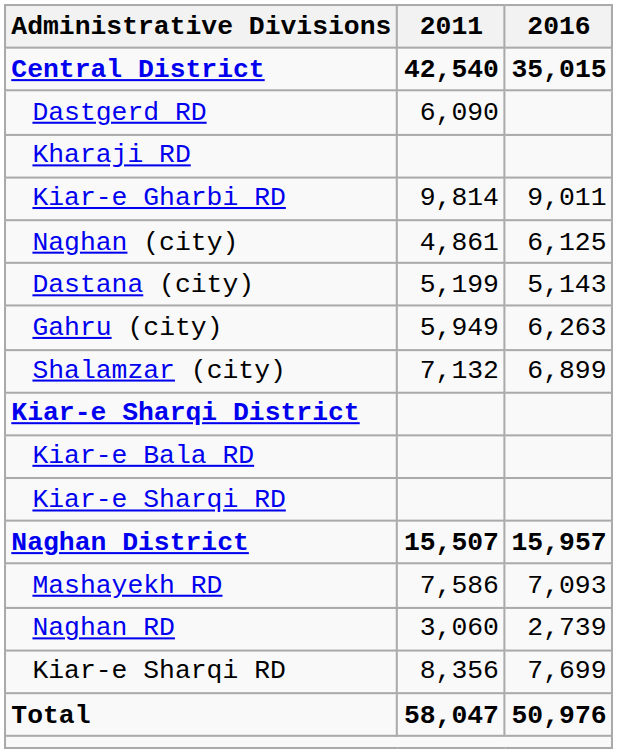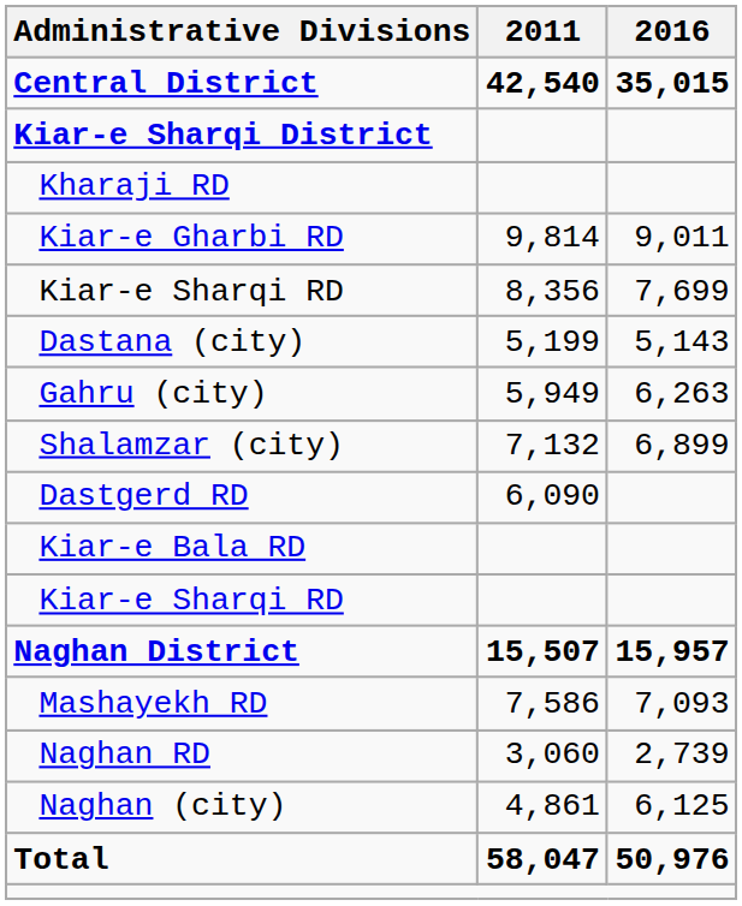 <table class="wikitable">
 <tr>
 <th>Administrative Divisions</th>
 <th>2011</th>
 <th>2016</th>
 </tr>
 <tr>
 <td><strong><a href='#'>Central District</a></strong></td>
 <td style="text-align: right;"><strong>42,540</strong></td>
 <td style="text-align: right;"><strong>35,015</strong></td>
 </tr>
 <tr>
-<td style="padding-left: 1em;"><a href='#'>Dastgerd RD</a></td>
-<td style="text-align: right;">6,090</td>
+<td><strong><a href='#'>Kiar-e Sharqi District</a></strong></td>
+<td style="text-align: right;"></td>
 <td style="text-align: right;"></td>
 </tr>
 <tr>
 <td style="padding-left: 1em;"><a href='#'>Kharaji RD</a></td>
 <td style="text-align: right;"></td>
 <td style="text-align: right;"></td>
 </tr>
 <tr>
 <td style="padding-left: 1em;"><a href='#'>Kiar-e Gharbi RD</a></td>
 <td style="text-align: right;">9,814</td>
 <td style="text-align: right;">9,011</td>
 </tr>
 <tr>
-<td style="padding-left: 1em;"><a href='#'>Naghan</a> (city)</td>
-<td style="text-align: right;">4,861</td>
-<td style="text-align: right;">6,125</td>
+<td style="padding-left: 1em;">Kiar-e Sharqi RD</td>
+<td style="text-align: right;">8,356</td>
+<td style="text-align: right;">7,699</td>
 </tr>
 <tr>
 <td style="padding-left: 1em;"><a href='#'>Dastana</a> (city)</td>
 <td style="text-align: right;">5,199</td>
 <td style="text-align: right;">5,143</td>
 </tr>
 <tr>
 <td style="padding-left: 1em;"><a href='#'>Gahru</a> (city)</td>
 <td style="text-align: right;">5,949</td>
 <td style="text-align: right;">6,263</td>
 </tr>
 <tr>
 <td style="padding-left: 1em;"><a href='#'>Shalamzar</a> (city)</td>
 <td style="text-align: right;">7,132</td>
 <td style="text-align: right;">6,899</td>
 </tr>
 <tr>
-<td><strong><a href='#'>Kiar-e Sharqi District</a></strong></td>
-<td style="text-align: right;"></td>
+<td style="padding-left: 1em;"><a href='#'>Dastgerd RD</a></td>
+<td style="text-align: right;">6,090</td>
 <td style="text-align: right;"></td>
 </tr>
 <tr>
 <td style="padding-left: 1em;"><a href='#'>Kiar-e Bala RD</a></td>
 <td style="text-align: right;"></td>
 <td style="text-align: right;"></td>
 </tr>
 <tr>
 <td style="padding-left: 1em;"><a href='#'>Kiar-e Sharqi RD</a></td>
 <td style="text-align: right;"></td>
 <td style="text-align: right;"></td>
 </tr>
 <tr>
 <td><strong><a href='#'>Naghan District</a></strong></td>
 <td style="text-align: right;"><strong>15,507</strong></td>
 <td style="text-align: right;"><strong>15,957</strong></td>
 </tr>
 <tr>
 <td style="padding-left: 1em;"><a href='#'>Mashayekh RD</a></td>
 <td style="text-align: right;">7,586</td>
 <td style="text-align: right;">7,093</td>
 </tr>
 <tr>
 <td style="padding-left: 1em;"><a href='#'>Naghan RD</a></td>
 <td style="text-align: right;">3,060</td>
 <td style="text-align: right;">2,739</td>
 </tr>
 <tr>
-<td style="padding-left: 1em;">Kiar-e Sharqi RD</td>
-<td style="text-align: right;">8,356</td>
-<td style="text-align: right;">7,699</td>
+<td style="padding-left: 1em;"><a href='#'>Naghan</a> (city)</td>
+<td style="text-align: right;">4,861</td>
+<td style="text-align: right;">6,125</td>
 </tr>
 <tr>
 <td><strong>Total</strong></td>
 <td style="text-align: right;"><strong>58,047</strong></td>
 <td style="text-align: right;"><strong>50,976</strong></td>
 </tr>
 <tr>
 <td colspan=3></td>
 </tr>
 </table>
